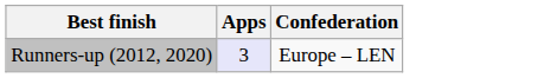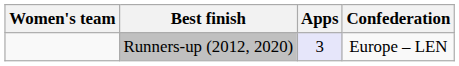 <table class="wikitable" style="text-align: center; font-size: 90%; margin-left: 1em;">
 <tr>
+<th>Women's team</th>
 <th>Best finish</th>
 <th>Apps</th>
 <th>Confederation</th>
 </tr>
 <tr>
+<td style="text-align: left;"></td>
 <td style="background-color: silver; text-align: left;">Runners-up (2012, 2020)</td>
 <td style="background: lavender;">3</td>
 <td>Europe – LEN</td>
 </tr>
 </table>
